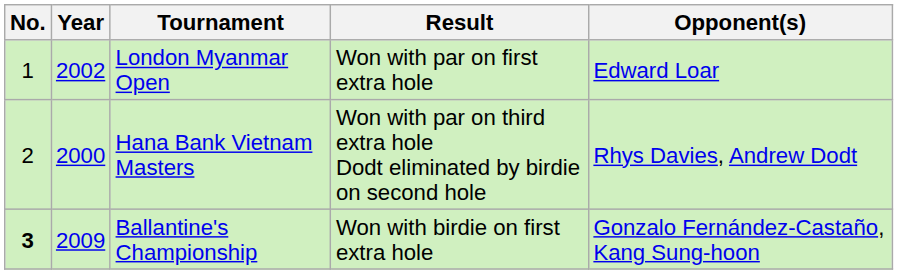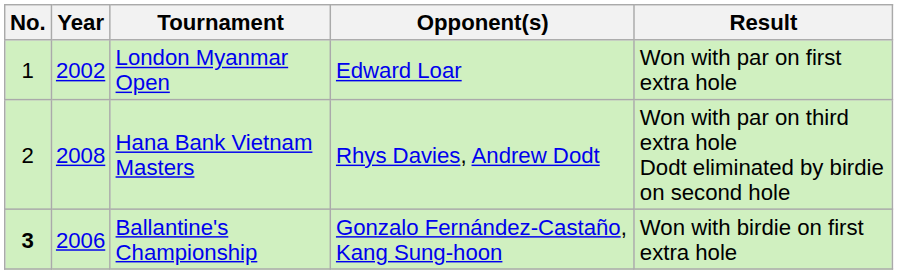 <table class="wikitable" style="font-size:95%;">
 <tr>
 <th>No.</th>
 <th>Year</th>
 <th>Tournament</th>
+<th>Opponent(s)</th>
 <th>Result</th>
-<th>Opponent(s)</th>
 </tr>
 <tr style="background:#D0F0C0;">
 <td align=center>1</td>
 <td><a href='#'>2002</a></td>
 <td><a href='#'>London Myanmar Open</a></td>
+<td> <a href='#'>Edward Loar</a></td>
 <td>Won with par on first extra hole</td>
-<td> <a href='#'>Edward Loar</a></td>
 </tr>
 <tr style="background:#D0F0C0;">
 <td align=center>2</td>
-<td><a href='#'>2000</a></td>
+<td><a href='#'>2008</a></td>
 <td><a href='#'>Hana Bank Vietnam Masters</a></td>
+<td> <a href='#'>Rhys Davies</a>,  <a href='#'>Andrew Dodt</a></td>
 <td>Won with par on third extra hole<br>Dodt eliminated by birdie on second hole</td>
-<td> <a href='#'>Rhys Davies</a>,  <a href='#'>Andrew Dodt</a></td>
 </tr>
 <tr style="background:#D0F0C0;">
 <td align=center><strong>3</strong></td>
-<td><a href='#'>2009</a></td>
+<td><a href='#'>2006</a></td>
 <td><a href='#'>Ballantine's Championship</a></td>
+<td> <a href='#'>Gonzalo Fernández-Castaño</a>,  <a href='#'>Kang Sung-hoon</a></td>
 <td>Won with birdie on first extra hole</td>
-<td> <a href='#'>Gonzalo Fernández-Castaño</a>,  <a href='#'>Kang Sung-hoon</a></td>
 </tr>
 </table>
